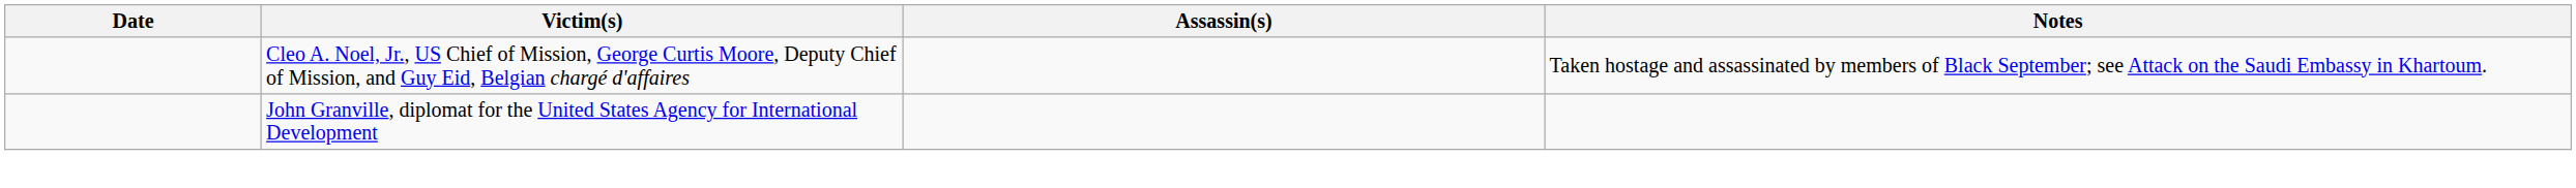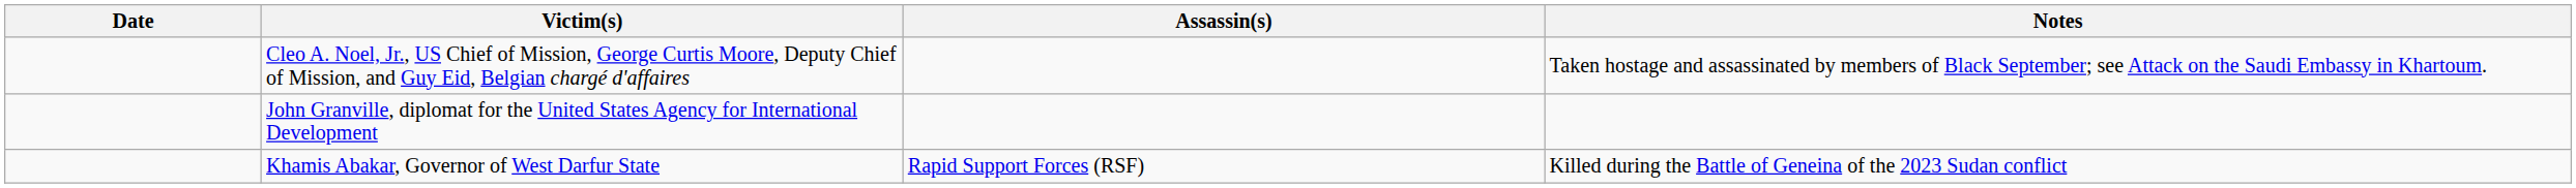 <table class="wikitable sortable" style="width:100%">
 <tr>
 <th style="width:10%">Date</th>
 <th style="width:25%">Victim(s)</th>
 <th style="width:25%">Assassin(s)</th>
 <th style="width:40%">Notes</th>
 </tr>
 <tr>
 <td></td>
 <td><a href='#'>Cleo A. Noel, Jr.</a>, <a href='#'>US</a> Chief of Mission, <a href='#'>George Curtis Moore</a>, Deputy Chief of Mission, and <a href='#'>Guy Eid</a>, <a href='#'>Belgian</a> <em>chargé d'affaires</em></td>
 <td></td>
 <td>Taken hostage and assassinated by members of <a href='#'>Black September</a>; see <a href='#'>Attack on the Saudi Embassy in Khartoum</a>.</td>
 </tr>
 <tr>
 <td></td>
 <td><a href='#'>John Granville</a>, diplomat for the <a href='#'>United States Agency for International Development</a></td>
 <td></td>
 <td></td>
 </tr>
+<tr>
+<td></td>
+<td><a href='#'>Khamis Abakar</a>, Governor of <a href='#'>West Darfur State</a></td>
+<td><a href='#'>Rapid Support Forces</a> (RSF)</td>
+<td>Killed during the <a href='#'>Battle of Geneina</a> of the <a href='#'>2023 Sudan conflict</a></td>
+</tr>
 </table>
